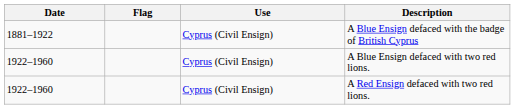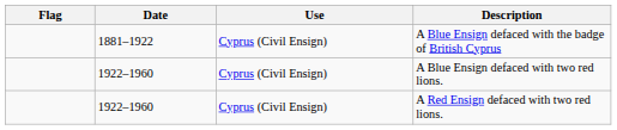 <table class="wikitable">
 <tr style="background:#efefef;">
+<th style="width:110px;">Flag</th>
 <th style="width:150px;">Date</th>
-<th style="width:110px;">Flag</th>
 <th style="width:250px;">Use</th>
 <th style="width:250px;">Description</th>
 </tr>
 <tr>
+<td></td>
 <td>1881–1922</td>
-<td></td>
 <td><a href='#'>Cyprus</a> (Civil Ensign)</td>
 <td>A <a href='#'>Blue Ensign</a> defaced with the badge of <a href='#'>British Cyprus</a></td>
 </tr>
 <tr>
+<td></td>
 <td>1922–1960</td>
-<td></td>
 <td><a href='#'>Cyprus</a> (Civil Ensign)</td>
 <td>A Blue Ensign defaced with two red lions.</td>
 </tr>
 <tr>
+<td></td>
 <td>1922–1960</td>
-<td></td>
 <td><a href='#'>Cyprus</a> (Civil Ensign)</td>
 <td>A <a href='#'>Red Ensign</a> defaced with two red lions.</td>
 </tr>
 </table>
